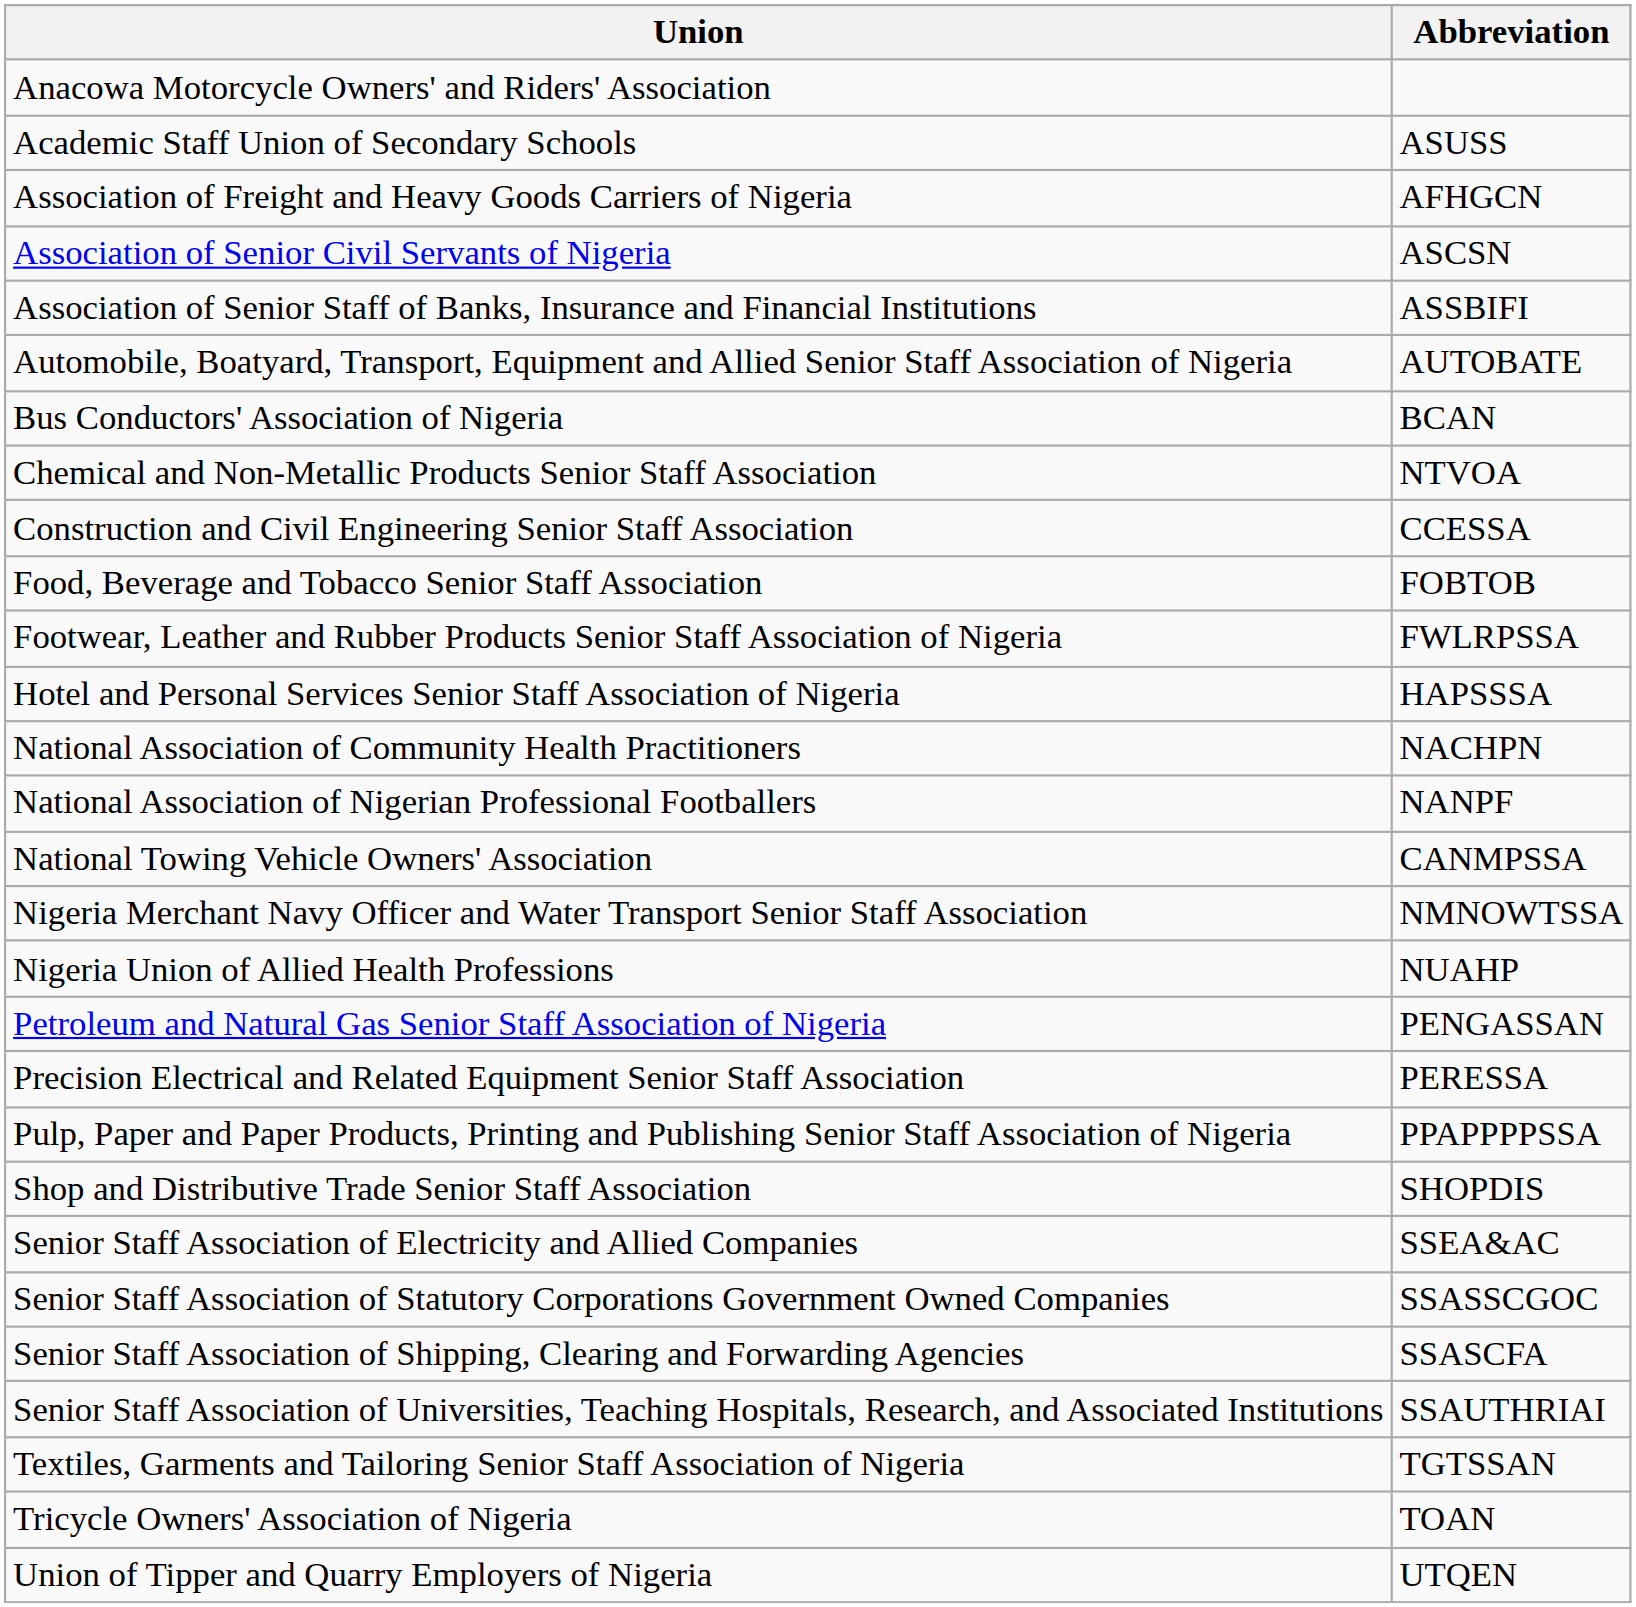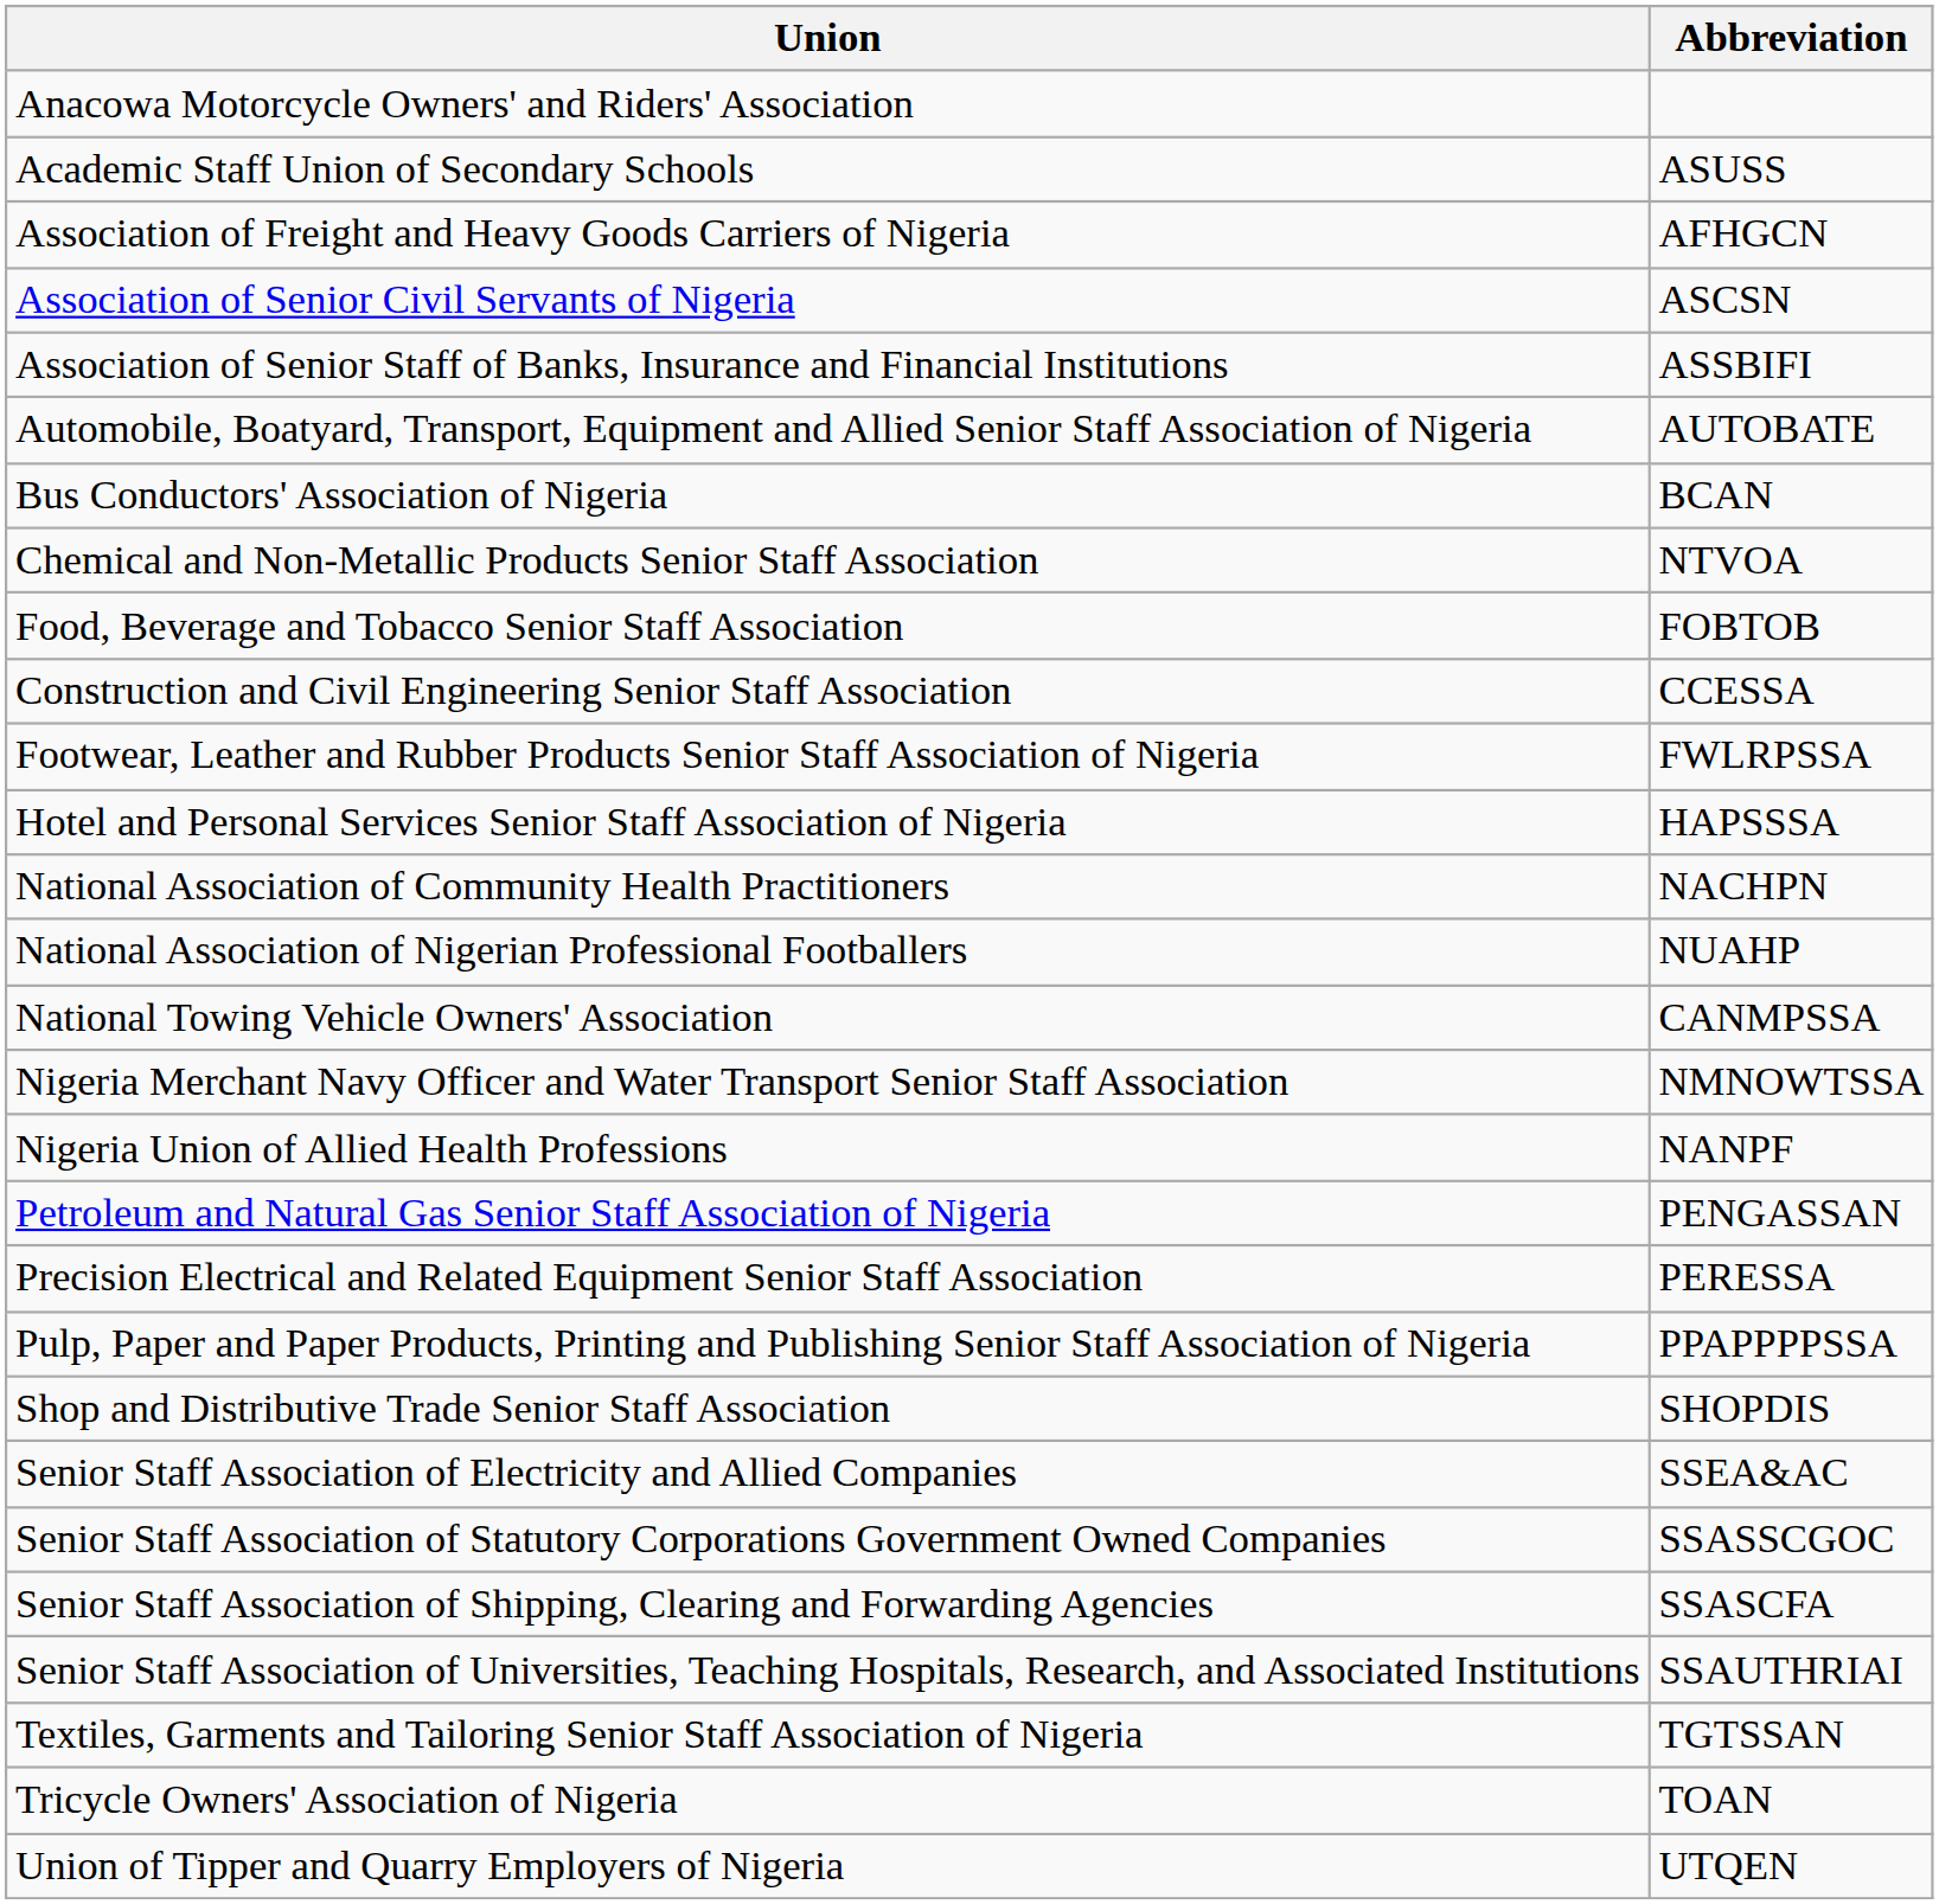 <table class="wikitable sortable">
 <tr>
 <th>Union</th>
 <th>Abbreviation</th>
 </tr>
 <tr>
 <td>Anacowa Motorcycle Owners' and Riders' Association</td>
 <td></td>
 </tr>
 <tr>
 <td>Academic Staff Union of Secondary Schools</td>
 <td>ASUSS</td>
 </tr>
 <tr>
 <td>Association of Freight and Heavy Goods Carriers of Nigeria</td>
 <td>AFHGCN</td>
 </tr>
 <tr>
 <td><a href='#'>Association of Senior Civil Servants of Nigeria</a></td>
 <td>ASCSN</td>
 </tr>
 <tr>
 <td>Association of Senior Staff of Banks, Insurance and Financial Institutions</td>
 <td>ASSBIFI</td>
 </tr>
 <tr>
 <td>Automobile, Boatyard, Transport, Equipment and Allied Senior Staff Association of Nigeria</td>
 <td>AUTOBATE</td>
 </tr>
 <tr>
 <td>Bus Conductors' Association of Nigeria</td>
 <td>BCAN</td>
 </tr>
 <tr>
 <td>Chemical and Non-Metallic Products Senior Staff Association</td>
 <td>NTVOA</td>
 </tr>
 <tr>
+<td>Food, Beverage and Tobacco Senior Staff Association</td>
+<td>FOBTOB</td>
+</tr>
+<tr>
 <td>Construction and Civil Engineering Senior Staff Association</td>
 <td>CCESSA</td>
-</tr>
-<tr>
-<td>Food, Beverage and Tobacco Senior Staff Association</td>
-<td>FOBTOB</td>
 </tr>
 <tr>
 <td>Footwear, Leather and Rubber Products Senior Staff Association of Nigeria</td>
 <td>FWLRPSSA</td>
 </tr>
 <tr>
 <td>Hotel and Personal Services Senior Staff Association of Nigeria</td>
 <td>HAPSSSA</td>
 </tr>
 <tr>
 <td>National Association of Community Health Practitioners</td>
 <td>NACHPN</td>
 </tr>
 <tr>
 <td>National Association of Nigerian Professional Footballers</td>
-<td>NANPF</td>
+<td>NUAHP</td>
 </tr>
 <tr>
 <td>National Towing Vehicle Owners' Association</td>
 <td>CANMPSSA</td>
 </tr>
 <tr>
 <td>Nigeria Merchant Navy Officer and Water Transport Senior Staff Association</td>
 <td>NMNOWTSSA</td>
 </tr>
 <tr>
 <td>Nigeria Union of Allied Health Professions</td>
-<td>NUAHP</td>
+<td>NANPF</td>
 </tr>
 <tr>
 <td><a href='#'>Petroleum and Natural Gas Senior Staff Association of Nigeria</a></td>
 <td>PENGASSAN</td>
 </tr>
 <tr>
 <td>Precision Electrical and Related Equipment Senior Staff Association</td>
 <td>PERESSA</td>
 </tr>
 <tr>
 <td>Pulp, Paper and Paper Products, Printing and Publishing Senior Staff Association of Nigeria</td>
 <td>PPAPPPPSSA</td>
 </tr>
 <tr>
 <td>Shop and Distributive Trade Senior Staff Association</td>
 <td>SHOPDIS</td>
 </tr>
 <tr>
 <td>Senior Staff Association of Electricity and Allied Companies</td>
 <td>SSEA&AC</td>
 </tr>
 <tr>
 <td>Senior Staff Association of Statutory Corporations Government Owned Companies</td>
 <td>SSASSCGOC</td>
 </tr>
 <tr>
 <td>Senior Staff Association of Shipping, Clearing and Forwarding Agencies</td>
 <td>SSASCFA</td>
 </tr>
 <tr>
 <td>Senior Staff Association of Universities, Teaching Hospitals, Research, and Associated Institutions</td>
 <td>SSAUTHRIAI</td>
 </tr>
 <tr>
 <td>Textiles, Garments and Tailoring Senior Staff Association of Nigeria</td>
 <td>TGTSSAN</td>
 </tr>
 <tr>
 <td>Tricycle Owners' Association of Nigeria</td>
 <td>TOAN</td>
 </tr>
 <tr>
 <td>Union of Tipper and Quarry Employers of Nigeria</td>
 <td>UTQEN</td>
 </tr>
 </table>
